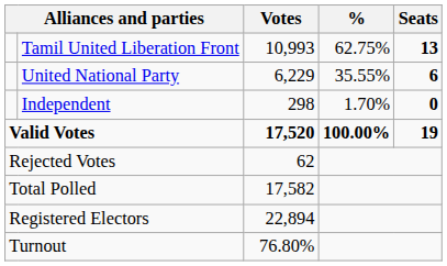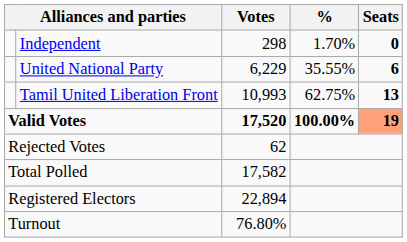 <table class="wikitable" border="1" style="text-align:right;">
 <tr>
 <th valign=bottom align=left colspan=2>Alliances and parties</th>
 <th valign=bottom align=center width="60">Votes</th>
 <th valign=bottom align=center width="50">%</th>
 <th valign=bottom align=center>Seats</th>
+</tr>
+<tr>
+<td></td>
+<td align=left><a href='#'>Independent</a></td>
+<td>298</td>
+<td>1.70%</td>
+<td><strong>0</strong></td>
+</tr>
+<tr>
+<td bgcolor=> </td>
+<td align=left><a href='#'>United National Party</a></td>
+<td>6,229</td>
+<td>35.55%</td>
+<td><strong>6</strong></td>
 </tr>
 <tr>
 <td bgcolor=> </td>
 <td align=left><a href='#'>Tamil United Liberation Front</a></td>
 <td>10,993</td>
 <td>62.75%</td>
 <td><strong>13</strong></td>
 </tr>
 <tr>
-<td bgcolor=> </td>
-<td align=left><a href='#'>United National Party</a></td>
-<td>6,229</td>
-<td>35.55%</td>
-<td><strong>6</strong></td>
-</tr>
-<tr>
-<td></td>
-<td align=left><a href='#'>Independent</a></td>
-<td>298</td>
-<td>1.70%</td>
-<td><strong>0</strong></td>
-</tr>
-<tr>
 <td colspan=2 align=left><strong>Valid Votes</strong></td>
 <td><strong>17,520</strong></td>
 <td><strong>100.00%</strong></td>
-<td><strong>19</strong></td>
+<td style="background: lightsalmon;"><strong>19</strong></td>
 </tr>
 <tr>
 <td colspan=2 align=left>Rejected Votes</td>
 <td>62</td>
 <td colspan=2></td>
 </tr>
 <tr>
 <td colspan=2 align=left>Total Polled</td>
 <td>17,582</td>
 <td colspan=2></td>
 </tr>
 <tr>
 <td colspan=2 align=left>Registered Electors</td>
 <td>22,894</td>
 <td colspan=2></td>
 </tr>
 <tr>
 <td colspan=2 align=left>Turnout</td>
 <td>76.80%</td>
 <td colspan=2></td>
 </tr>
 </table>
